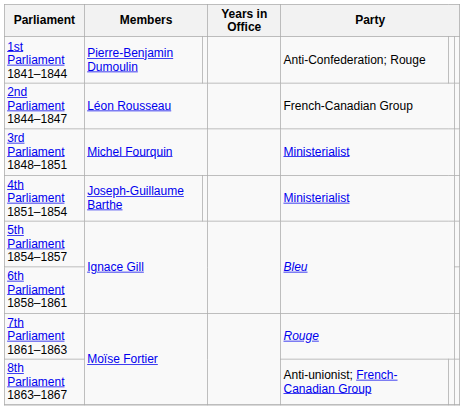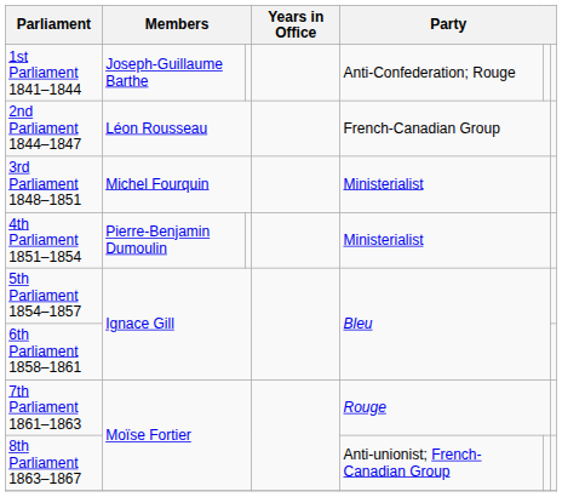 <table class="wikitable">
 <tr>
 <th>Parliament</th>
 <th colspan="2">Members</th>
 <th>Years in Office</th>
 <th colspan="3">Party</th>
 </tr>
 <tr>
 <td><a href='#'>1st Parliament</a> <br> 1841–1844</td>
-<td><a href='#'>Pierre-Benjamin Dumoulin</a></td>
+<td><a href='#'>Joseph-Guillaume Barthe</a></td>
 <td></td>
 <td></td>
 <td>Anti-Confederation;  Rouge</td>
 <td></td>
 <td></td>
 </tr>
 <tr>
 <td><a href='#'>2nd Parliament</a> <br> 1844–1847</td>
 <td colspan="2"><a href='#'>Léon Rousseau</a></td>
 <td></td>
 <td colspan="2">French-Canadian Group</td>
 <td></td>
 </tr>
 <tr>
 <td><a href='#'>3rd Parliament</a> <br> 1848–1851</td>
 <td colspan="2"><a href='#'>Michel Fourquin</a></td>
 <td></td>
 <td colspan="2"><a href='#'>Ministerialist</a></td>
 <td></td>
 </tr>
 <tr>
 <td><a href='#'>4th Parliament</a> <br> 1851–1854</td>
-<td><a href='#'>Joseph-Guillaume Barthe</a></td>
+<td><a href='#'>Pierre-Benjamin Dumoulin</a></td>
 <td></td>
 <td></td>
 <td colspan="2"><a href='#'>Ministerialist</a></td>
 <td></td>
 </tr>
 <tr>
 <td><a href='#'>5th Parliament</a> <br> 1854–1857</td>
 <td colspan="2" rowspan="2"><a href='#'>Ignace Gill</a></td>
 <td rowspan="2"></td>
 <td colspan="2" rowspan="2"><a href='#'><em>Bleu</em></a></td>
 <td></td>
 </tr>
 <tr>
 <td><a href='#'>6th Parliament</a> <br> 1858–1861</td>
 <td></td>
 </tr>
 <tr>
 <td><a href='#'>7th Parliament</a> <br> 1861–1863</td>
 <td colspan="2" rowspan="2"><a href='#'>Moïse Fortier</a></td>
 <td rowspan="2"></td>
 <td colspan="2"><a href='#'><em>Rouge</em></a></td>
 <td></td>
 </tr>
 <tr>
 <td><a href='#'>8th Parliament</a> <br> 1863–1867</td>
 <td>Anti-unionist;  <a href='#'>French-Canadian Group</a></td>
 <td></td>
 <td></td>
 </tr>
 <tr>
 </tr>
 </table>
